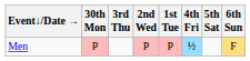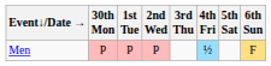 <table class="wikitable" style="margin:0.5em auto; font-size:90%; line-height:1.25em; text-align:center;">
 <tr>
 <th>Event↓/Date →</th>
 <th>30th<br>Mon</th>
+<th>1st<br>Tue</th>
+<th>2nd<br>Wed</th>
 <th>3rd<br>Thu</th>
-<th>2nd<br>Wed</th>
-<th>1st<br>Tue</th>
 <th>4th<br>Fri</th>
 <th>5th<br>Sat</th>
 <th>6th<br>Sun</th>
 </tr>
 <tr>
 <td style="text-align:left;"><a href='#'>Men</a></td>
 <td bgcolor="#FFBBBB">P</td>
-<td></td>
 <td bgcolor="#FFBBBB">P</td>
 <td bgcolor="#FFBBBB">P</td>
+<td></td>
 <td bgcolor="#97DEFF">½</td>
 <td></td>
 <td bgcolor="#FFDF80">F</td>
 </tr>
 </table>
